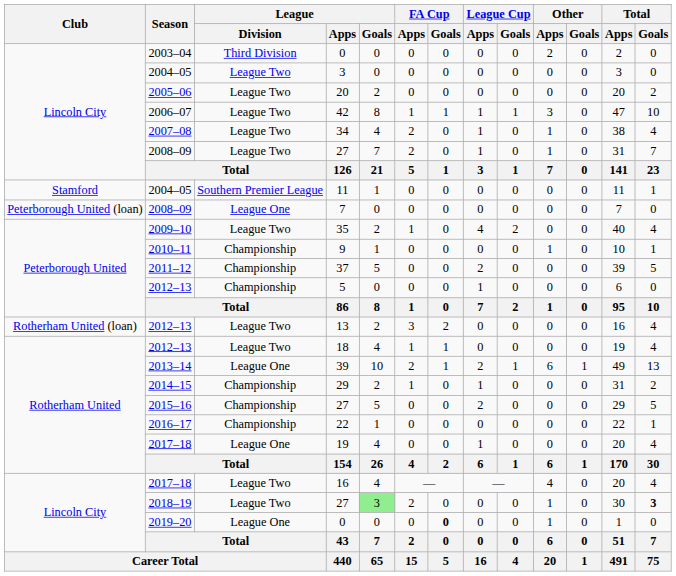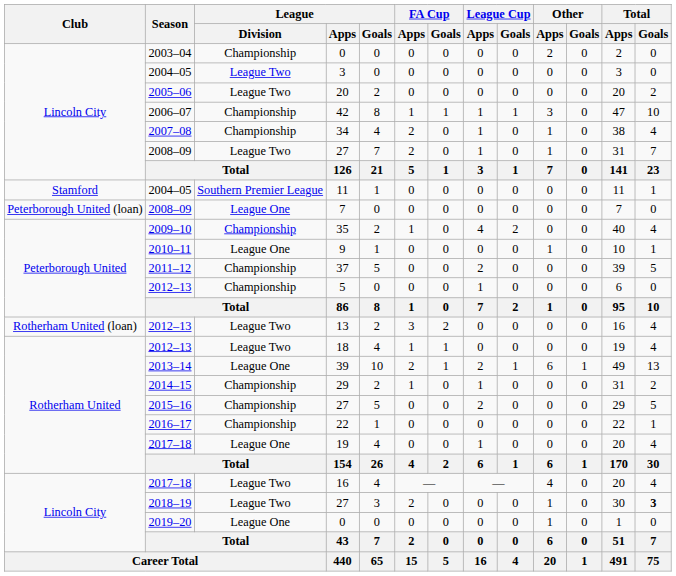 <table class=wikitable style="text-align: center">
 <tr>
 <th rowspan=2>Club</th>
 <th rowspan=2>Season</th>
 <th colspan=3>League</th>
 <th colspan=2><a href='#'>FA Cup</a></th>
 <th colspan=2><a href='#'>League Cup</a></th>
 <th colspan=2>Other</th>
 <th colspan=2>Total</th>
 </tr>
 <tr>
 <th>Division</th>
 <th>Apps</th>
 <th>Goals</th>
 <th>Apps</th>
 <th>Goals</th>
 <th>Apps</th>
 <th>Goals</th>
 <th>Apps</th>
 <th>Goals</th>
 <th>Apps</th>
 <th>Goals</th>
 </tr>
 <tr>
 <td rowspan=7><a href='#'>Lincoln City</a></td>
 <td>2003–04</td>
-<td><a href='#'>Third Division</a></td>
+<td>Championship</td>
 <td>0</td>
 <td>0</td>
 <td>0</td>
 <td>0</td>
 <td>0</td>
 <td>0</td>
 <td>2</td>
 <td>0</td>
 <td>2</td>
 <td>0</td>
 </tr>
 <tr>
 <td>2004–05</td>
 <td><a href='#'>League Two</a></td>
 <td>3</td>
 <td>0</td>
 <td>0</td>
 <td>0</td>
 <td>0</td>
 <td>0</td>
 <td>0</td>
 <td>0</td>
 <td>3</td>
 <td>0</td>
 </tr>
 <tr>
 <td><a href='#'>2005–06</a></td>
 <td>League Two</td>
 <td>20</td>
 <td>2</td>
 <td>0</td>
 <td>0</td>
 <td>0</td>
 <td>0</td>
 <td>0</td>
 <td>0</td>
 <td>20</td>
 <td>2</td>
 </tr>
 <tr>
 <td>2006–07</td>
-<td>League Two</td>
+<td>Championship</td>
 <td>42</td>
 <td>8</td>
 <td>1</td>
 <td>1</td>
 <td>1</td>
 <td>1</td>
 <td>3</td>
 <td>0</td>
 <td>47</td>
 <td>10</td>
 </tr>
 <tr>
 <td><a href='#'>2007–08</a></td>
-<td>League Two</td>
+<td>Championship</td>
 <td>34</td>
 <td>4</td>
 <td>2</td>
 <td>0</td>
 <td>1</td>
 <td>0</td>
 <td>1</td>
 <td>0</td>
 <td>38</td>
 <td>4</td>
 </tr>
 <tr>
 <td>2008–09</td>
 <td>League Two</td>
 <td>27</td>
 <td>7</td>
 <td>2</td>
 <td>0</td>
 <td>1</td>
 <td>0</td>
 <td>1</td>
 <td>0</td>
 <td>31</td>
 <td>7</td>
 </tr>
 <tr>
 <th colspan=2>Total</th>
 <th>126</th>
 <th>21</th>
 <th>5</th>
 <th>1</th>
 <th>3</th>
 <th>1</th>
 <th>7</th>
 <th>0</th>
 <th>141</th>
 <th>23</th>
 </tr>
 <tr>
 <td><a href='#'>Stamford</a></td>
 <td>2004–05</td>
 <td><a href='#'>Southern Premier League</a></td>
 <td>11</td>
 <td>1</td>
 <td>0</td>
 <td>0</td>
 <td>0</td>
 <td>0</td>
 <td>0</td>
 <td>0</td>
 <td>11</td>
 <td>1</td>
 </tr>
 <tr>
 <td><a href='#'>Peterborough United</a> (loan)</td>
 <td><a href='#'>2008–09</a></td>
 <td><a href='#'>League One</a></td>
 <td>7</td>
 <td>0</td>
 <td>0</td>
 <td>0</td>
 <td>0</td>
 <td>0</td>
 <td>0</td>
 <td>0</td>
 <td>7</td>
 <td>0</td>
 </tr>
 <tr>
 <td rowspan=5><a href='#'>Peterborough United</a></td>
 <td><a href='#'>2009–10</a></td>
-<td>League Two</td>
+<td><a href='#'>Championship</a></td>
 <td>35</td>
 <td>2</td>
 <td>1</td>
 <td>0</td>
 <td>4</td>
 <td>2</td>
 <td>0</td>
 <td>0</td>
 <td>40</td>
 <td>4</td>
 </tr>
 <tr>
 <td><a href='#'>2010–11</a></td>
-<td>Championship</td>
+<td>League One</td>
 <td>9</td>
 <td>1</td>
 <td>0</td>
 <td>0</td>
 <td>0</td>
 <td>0</td>
 <td>1</td>
 <td>0</td>
 <td>10</td>
 <td>1</td>
 </tr>
 <tr>
 <td><a href='#'>2011–12</a></td>
 <td>Championship</td>
 <td>37</td>
 <td>5</td>
 <td>0</td>
 <td>0</td>
 <td>2</td>
 <td>0</td>
 <td>0</td>
 <td>0</td>
 <td>39</td>
 <td>5</td>
 </tr>
 <tr>
 <td><a href='#'>2012–13</a></td>
 <td>Championship</td>
 <td>5</td>
 <td>0</td>
 <td>0</td>
 <td>0</td>
 <td>1</td>
 <td>0</td>
 <td>0</td>
 <td>0</td>
 <td>6</td>
 <td>0</td>
 </tr>
 <tr>
 <th colspan=2>Total</th>
 <th>86</th>
 <th>8</th>
 <th>1</th>
 <th>0</th>
 <th>7</th>
 <th>2</th>
 <th>1</th>
 <th>0</th>
 <th>95</th>
 <th>10</th>
 </tr>
 <tr>
 <td><a href='#'>Rotherham United</a> (loan)</td>
 <td><a href='#'>2012–13</a></td>
 <td>League Two</td>
 <td>13</td>
 <td>2</td>
 <td>3</td>
 <td>2</td>
 <td>0</td>
 <td>0</td>
 <td>0</td>
 <td>0</td>
 <td>16</td>
 <td>4</td>
 </tr>
 <tr>
 <td rowspan=7><a href='#'>Rotherham United</a></td>
 <td><a href='#'>2012–13</a></td>
 <td>League Two</td>
 <td>18</td>
 <td>4</td>
 <td>1</td>
 <td>1</td>
 <td>0</td>
 <td>0</td>
 <td>0</td>
 <td>0</td>
 <td>19</td>
 <td>4</td>
 </tr>
 <tr>
 <td><a href='#'>2013–14</a></td>
 <td>League One</td>
 <td>39</td>
 <td>10</td>
 <td>2</td>
 <td>1</td>
 <td>2</td>
 <td>1</td>
 <td>6</td>
 <td>1</td>
 <td>49</td>
 <td>13</td>
 </tr>
 <tr>
 <td><a href='#'>2014–15</a></td>
 <td>Championship</td>
 <td>29</td>
 <td>2</td>
 <td>1</td>
 <td>0</td>
 <td>1</td>
 <td>0</td>
 <td>0</td>
 <td>0</td>
 <td>31</td>
 <td>2</td>
 </tr>
 <tr>
 <td><a href='#'>2015–16</a></td>
 <td>Championship</td>
 <td>27</td>
 <td>5</td>
 <td>0</td>
 <td>0</td>
 <td>2</td>
 <td>0</td>
 <td>0</td>
 <td>0</td>
 <td>29</td>
 <td>5</td>
 </tr>
 <tr>
 <td><a href='#'>2016–17</a></td>
 <td>Championship</td>
 <td>22</td>
 <td>1</td>
 <td>0</td>
 <td>0</td>
 <td>0</td>
 <td>0</td>
 <td>0</td>
 <td>0</td>
 <td>22</td>
 <td>1</td>
 </tr>
 <tr>
 <td><a href='#'>2017–18</a></td>
 <td>League One</td>
 <td>19</td>
 <td>4</td>
 <td>0</td>
 <td>0</td>
 <td>1</td>
 <td>0</td>
 <td>0</td>
 <td>0</td>
 <td>20</td>
 <td>4</td>
 </tr>
 <tr>
 <th colspan=2>Total</th>
 <th>154</th>
 <th>26</th>
 <th>4</th>
 <th>2</th>
 <th>6</th>
 <th>1</th>
 <th>6</th>
 <th>1</th>
 <th>170</th>
 <th>30</th>
 </tr>
 <tr>
 <td rowspan=4><a href='#'>Lincoln City</a></td>
 <td><a href='#'>2017–18</a></td>
 <td>League Two</td>
 <td>16</td>
 <td>4</td>
 <td colspan="2">—</td>
 <td colspan="2">—</td>
 <td>4</td>
 <td>0</td>
 <td>20</td>
 <td>4</td>
 </tr>
 <tr>
 <td><a href='#'>2018–19</a></td>
 <td>League Two</td>
 <td>27</td>
-<td style="background: lightgreen;">3</td>
+<td>3</td>
 <td>2</td>
 <td>0</td>
 <td>0</td>
 <td>0</td>
 <td>1</td>
 <td>0</td>
 <td>30</td>
 <td><strong>3</strong></td>
 </tr>
 <tr>
 <td><a href='#'>2019–20</a></td>
 <td>League One</td>
 <td>0</td>
 <td>0</td>
 <td>0</td>
-<td><strong>0</strong></td>
+<td>0</td>
 <td>0</td>
 <td>0</td>
 <td>1</td>
 <td>0</td>
 <td>1</td>
 <td>0</td>
 </tr>
 <tr>
 <th colspan=2>Total</th>
 <th>43</th>
 <th>7</th>
 <th>2</th>
 <th>0</th>
 <th>0</th>
 <th>0</th>
 <th>6</th>
 <th>0</th>
 <th>51</th>
 <th>7</th>
 </tr>
 <tr>
 <th colspan=3>Career Total</th>
 <th>440</th>
 <th>65</th>
 <th>15</th>
 <th>5</th>
 <th>16</th>
 <th>4</th>
 <th>20</th>
 <th>1</th>
 <th>491</th>
 <th>75</th>
 </tr>
 </table>
